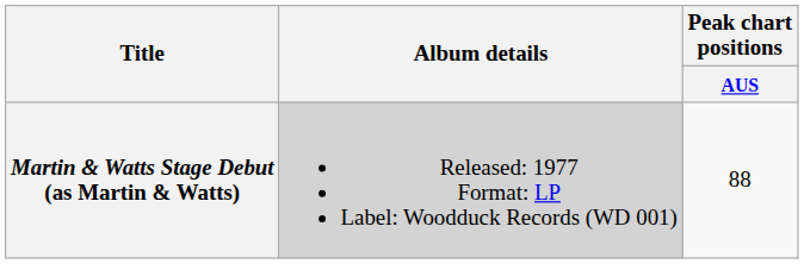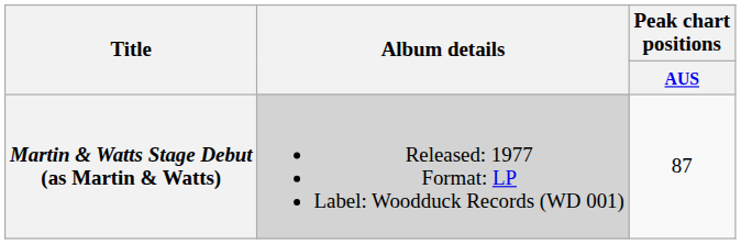 <table class="wikitable plainrowheaders" style="text-align:center;" border="1">
 <tr>
 <th scope="col" rowspan="2">Title</th>
 <th scope="col" rowspan="2">Album details</th>
 <th scope="col" colspan="1">Peak chart<br>positions</th>
 </tr>
 <tr>
 <th scope="col" style="text-align:center;"><small><a href='#'>AUS</a><br></small></th>
 </tr>
 <tr>
 <th scope="row"><em>Martin & Watts Stage Debut</em> <br> (as Martin & Watts)</th>
 <td style="background: lightgrey;"><br><ul><li>Released: 1977</li><li>Format: <a href='#'>LP</a></li><li>Label: Woodduck Records (WD 001)</li></ul></td>
-<td align="center">88</td>
+<td align="center">87</td>
 </tr>
 </table>
